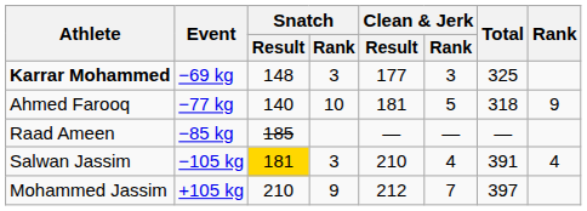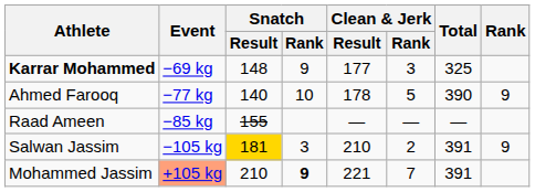 <table class="wikitable" style="font-size:90%">
 <tr>
 <th rowspan="2">Athlete</th>
 <th rowspan="2">Event</th>
 <th colspan="2">Snatch</th>
 <th colspan="2">Clean & Jerk</th>
 <th rowspan="2">Total</th>
 <th rowspan="2">Rank</th>
 </tr>
 <tr style="font-size:95%">
 <th>Result</th>
 <th>Rank</th>
 <th>Result</th>
 <th>Rank</th>
 </tr>
 <tr align=center>
 <td align=left><strong>Karrar Mohammed</strong></td>
 <td align=left><a href='#'>−69 kg</a></td>
 <td>148</td>
-<td>3</td>
+<td>9</td>
 <td>177</td>
 <td>3</td>
 <td>325</td>
 <td></td>
 </tr>
 <tr align=center>
 <td align=left>Ahmed Farooq</td>
 <td align=left><a href='#'>−77 kg</a></td>
 <td>140</td>
 <td>10</td>
-<td>181</td>
+<td>178</td>
 <td>5</td>
-<td>318</td>
+<td>390</td>
 <td>9</td>
 </tr>
 <tr align=center>
 <td align=left>Raad Ameen</td>
 <td align=left><a href='#'>−85 kg</a></td>
-<td><s>185</s></td>
+<td><s>155</s></td>
 <td></td>
 <td>—</td>
 <td>—</td>
 <td>—</td>
 <td></td>
 </tr>
 <tr align=center>
 <td align=left>Salwan Jassim</td>
 <td align=left><a href='#'>−105 kg</a></td>
 <td style="background: gold;">181</td>
 <td>3</td>
 <td>210</td>
-<td>4</td>
+<td>2</td>
 <td>391</td>
-<td>4</td>
+<td>9</td>
 </tr>
 <tr align=center>
 <td align=left>Mohammed Jassim</td>
-<td align=left><a href='#'>+105 kg</a></td>
+<td align=left style="background: lightsalmon;"><a href='#'>+105 kg</a></td>
 <td>210</td>
-<td>9</td>
-<td>212</td>
+<td><strong>9</strong></td>
+<td>221</td>
 <td>7</td>
-<td>397</td>
+<td>391</td>
 <td></td>
 </tr>
 </table>
